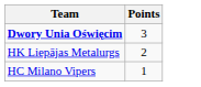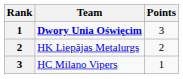 <table class="wikitable" style="text-align: center;">
 <tr>
+<th>Rank</th>
 <th>Team</th>
 <th>Points</th>
 </tr>
 <tr>
+<th>1</th>
 <td style="text-align: left;"> <strong><a href='#'>Dwory Unia Oświęcim</a></strong></td>
 <td>3</td>
 </tr>
 <tr>
+<th>2</th>
 <td style="text-align: left;"> <a href='#'>HK Liepājas Metalurgs</a></td>
 <td>2</td>
 </tr>
 <tr>
+<th>3</th>
 <td style="text-align: left;"> <a href='#'>HC Milano Vipers</a></td>
 <td>1</td>
 </tr>
 </table>
